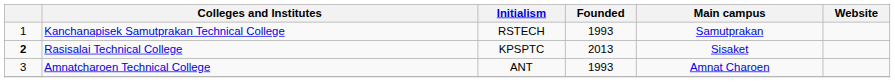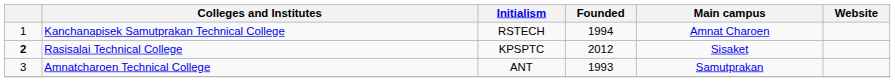 <table class="wikitable sortable">
 <tr>
 <th></th>
 <th>Colleges and Institutes</th>
 <th class="unsortable"><a href='#'>Initialism</a></th>
 <th>Founded</th>
 <th>Main campus</th>
 <th class="unsortable">Website</th>
 </tr>
 <tr>
 <td style="text-align:center; width:3%;">1</td>
 <td style="width:35%;"><a href='#'>Kanchanapisek Samutprakan Technical College</a></td>
 <td style="text-align:center; width:7%;">RSTECH</td>
-<td style="text-align:center; width:5%;">1993</td>
-<td style="text-align:center; width:15%;"><a href='#'>Samutprakan</a></td>
+<td style="text-align:center; width:5%;">1994</td>
+<td style="text-align:center; width:15%;"><a href='#'>Amnat Charoen</a></td>
 <td style="text-align:center; width:5%;"></td>
 </tr>
 <tr>
 <td style="text-align:center; width:3%;"><strong>2</strong></td>
 <td style="width:35%;"><a href='#'>Rasisalai Technical College</a></td>
 <td style="text-align:center; width:7%;">KPSPTC</td>
-<td style="text-align:center; width:5%;">2013</td>
+<td style="text-align:center; width:5%;">2012</td>
 <td style="text-align:center; width:15%;"><a href='#'>Sisaket</a></td>
 <td style="text-align:center; width:5%;"></td>
 </tr>
 <tr>
 <td style="text-align:center; width:3%;">3</td>
 <td style="width:35%;"><a href='#'>Amnatcharoen Technical College</a></td>
 <td style="text-align:center; width:7%;">ANT</td>
 <td style="text-align:center; width:5%;">1993</td>
-<td style="text-align:center; width:15%;"><a href='#'>Amnat Charoen</a></td>
+<td style="text-align:center; width:15%;"><a href='#'>Samutprakan</a></td>
 <td style="text-align:center; width:5%;"></td>
 </tr>
 <tr>
 </tr>
 </table>
